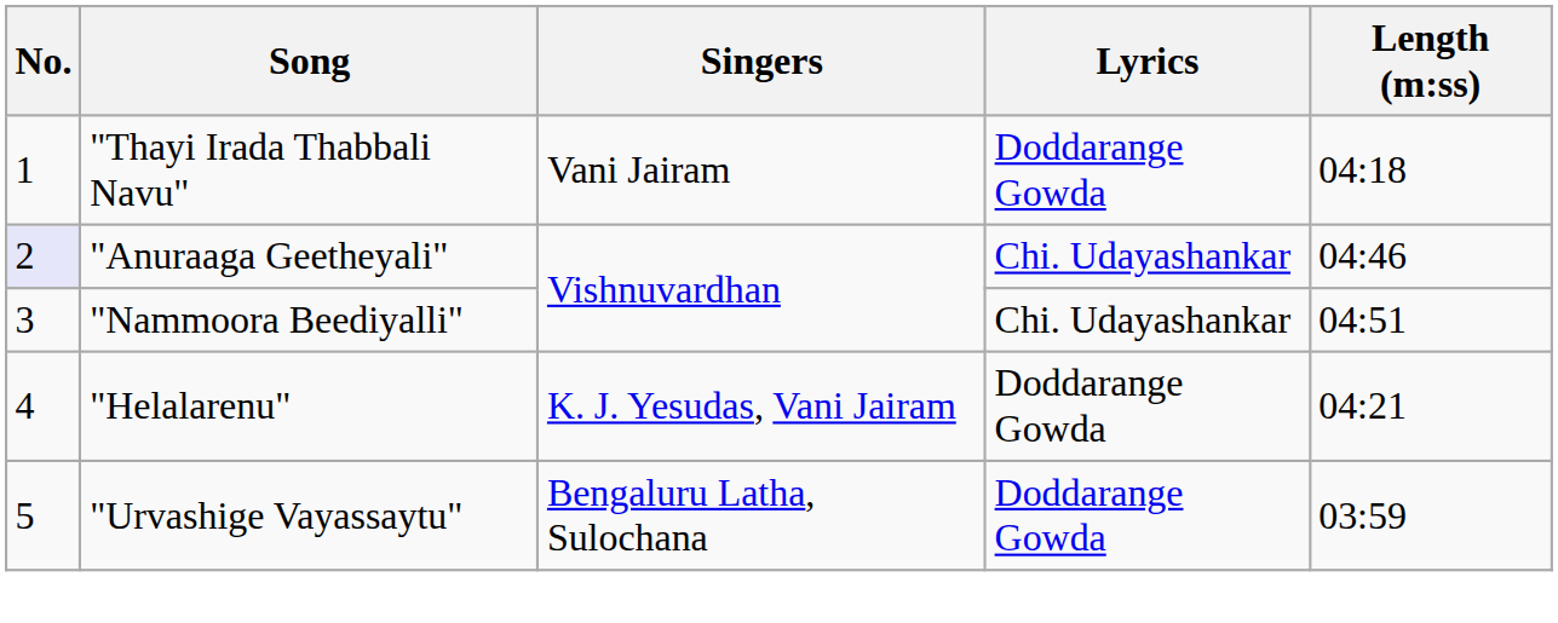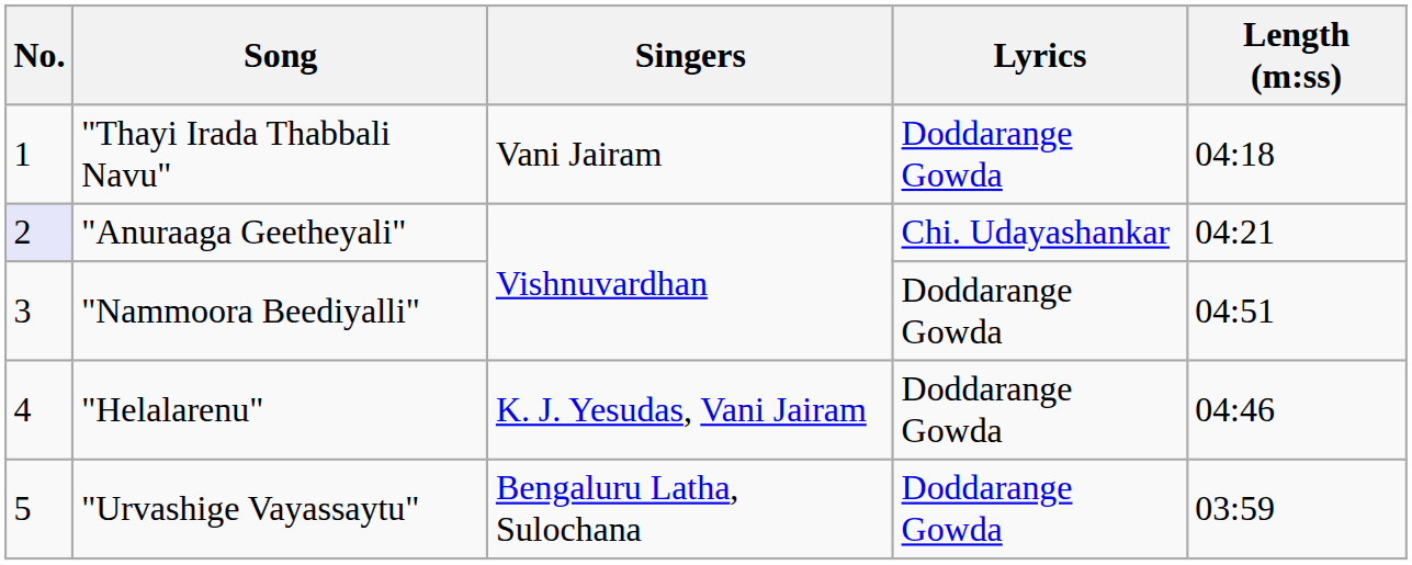 <table class="wikitable" style="font-size:95%;">
 <tr>
 <th>No.</th>
 <th>Song</th>
 <th>Singers</th>
 <th>Lyrics</th>
 <th>Length (m:ss)</th>
 </tr>
 <tr>
 <td>1</td>
 <td>"Thayi Irada Thabbali Navu"</td>
 <td>Vani Jairam</td>
 <td><a href='#'>Doddarange Gowda</a></td>
 <td>04:18</td>
 </tr>
 <tr>
 <td style="background: lavender;">2</td>
 <td>"Anuraaga Geetheyali"</td>
 <td rowspan=2><a href='#'>Vishnuvardhan</a></td>
 <td><a href='#'>Chi. Udayashankar</a></td>
-<td>04:46</td>
+<td>04:21</td>
 </tr>
 <tr>
 <td>3</td>
 <td>"Nammoora Beediyalli"</td>
-<td>Chi. Udayashankar</td>
+<td>Doddarange Gowda</td>
 <td>04:51</td>
 </tr>
 <tr>
 <td>4</td>
 <td>"Helalarenu"</td>
 <td><a href='#'>K. J. Yesudas</a>, <a href='#'>Vani Jairam</a></td>
 <td>Doddarange Gowda</td>
-<td>04:21</td>
+<td>04:46</td>
 </tr>
 <tr>
 <td>5</td>
 <td>"Urvashige Vayassaytu"</td>
 <td><a href='#'>Bengaluru Latha</a>, Sulochana</td>
 <td><a href='#'>Doddarange Gowda</a></td>
 <td>03:59</td>
 </tr>
 </table>
